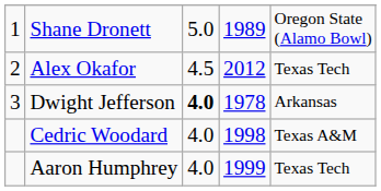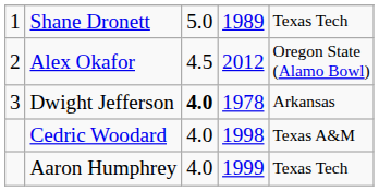 <table class="wikitable">
 <tr>
 </tr>
 <tr>
 <td>1</td>
 <td><a href='#'>Shane Dronett</a></td>
 <td>5.0</td>
 <td><a href='#'>1989</a></td>
-<td style="font-size:80%;">Oregon State<br>(<a href='#'>Alamo Bowl</a>)</td>
+<td style="font-size:80%;">Texas Tech</td>
 </tr>
 <tr>
 <td>2</td>
 <td><a href='#'>Alex Okafor</a></td>
 <td>4.5</td>
 <td><a href='#'>2012</a></td>
-<td style="font-size:80%;">Texas Tech</td>
+<td style="font-size:80%;">Oregon State<br>(<a href='#'>Alamo Bowl</a>)</td>
 </tr>
 <tr>
 <td>3</td>
 <td>Dwight Jefferson</td>
 <td><strong>4.0</strong></td>
 <td><a href='#'>1978</a></td>
 <td style="font-size:80%;">Arkansas</td>
 </tr>
 <tr>
 <td></td>
 <td><a href='#'>Cedric Woodard</a></td>
 <td>4.0</td>
 <td><a href='#'>1998</a></td>
 <td style="font-size:80%;">Texas A&M</td>
 </tr>
 <tr>
 <td></td>
 <td>Aaron Humphrey</td>
 <td>4.0</td>
 <td><a href='#'>1999</a></td>
 <td style="font-size:80%;">Texas Tech</td>
 </tr>
 </table>
